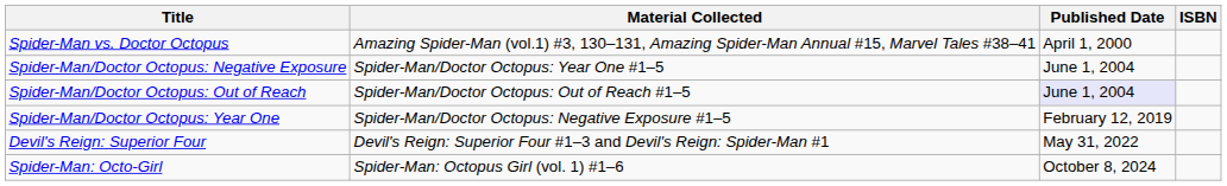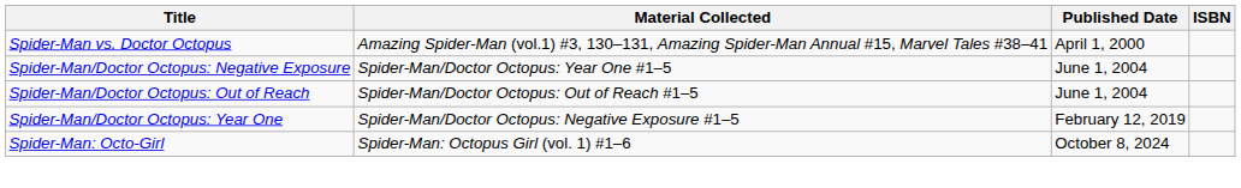 <table class="wikitable">
 <tr>
 <th>Title</th>
 <th>Material Collected</th>
 <th>Published Date</th>
 <th>ISBN</th>
 </tr>
 <tr>
 <td><em><a href='#'>Spider-Man vs. Doctor Octopus</a></em></td>
 <td><em>Amazing Spider-Man</em> (vol.1) #3, 130–131, <em>Amazing Spider-Man Annual</em> #15, <em>Marvel Tales</em> #38–41</td>
 <td>April 1, 2000</td>
 <td></td>
 </tr>
 <tr>
 <td><em><a href='#'>Spider-Man/Doctor Octopus: Negative Exposure</a></em></td>
 <td><em>Spider-Man/Doctor Octopus: Year One</em> #1–5</td>
 <td>June 1, 2004</td>
 <td></td>
 </tr>
 <tr>
 <td><em><a href='#'>Spider-Man/Doctor Octopus: Out of Reach</a></em></td>
 <td><em>Spider-Man/Doctor Octopus: Out of Reach</em> #1–5</td>
-<td style="background: lavender;">June 1, 2004</td>
+<td>June 1, 2004</td>
 <td></td>
 </tr>
 <tr>
 <td><em><a href='#'>Spider-Man/Doctor Octopus: Year One</a></em></td>
 <td><em>Spider-Man/Doctor Octopus: Negative Exposure</em> #1–5</td>
 <td>February 12, 2019</td>
 <td></td>
 </tr>
 <tr>
-<td><em><a href='#'>Devil's Reign: Superior Four</a></em></td>
-<td><em>Devil's Reign: Superior Four</em> #1–3 and <em>Devil's Reign: Spider-Man</em> #1</td>
-<td>May 31, 2022</td>
-<td></td>
-</tr>
-<tr>
 <td><em><a href='#'>Spider-Man: Octo-Girl</a></em></td>
 <td><em>Spider-Man: Octopus Girl</em> (vol. 1) #1–6</td>
 <td>October 8, 2024</td>
 <td></td>
 </tr>
 </table>
